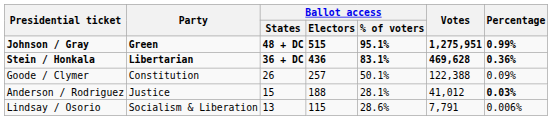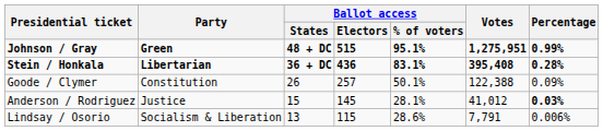 <table class="wikitable">
 <tr style="background:lightgrey;">
 <th rowspan="2">Presidential ticket</th>
 <th rowspan="2">Party</th>
 <th colspan="3"><a href='#'>Ballot access</a></th>
 <th rowspan="2">Votes</th>
 <th rowspan="2">Percentage</th>
 </tr>
 <tr style="background:lightgrey;">
 <th>States</th>
 <th>Electors</th>
 <th>% of voters</th>
 </tr>
 <tr>
 <td><strong>Johnson / Gray</strong></td>
 <td><strong>Green</strong></td>
 <td><strong>48 + DC</strong></td>
 <td><strong>515</strong></td>
 <td><strong>95.1%</strong></td>
 <td><strong>1,275,951</strong></td>
 <td><strong>0.99%</strong></td>
 </tr>
 <tr>
 <td><strong>Stein / Honkala</strong></td>
 <td><strong>Libertarian</strong></td>
 <td><strong>36 + DC</strong></td>
 <td><strong>436</strong></td>
 <td><strong>83.1%</strong></td>
-<td><strong>469,628</strong></td>
-<td><strong>0.36%</strong></td>
+<td><strong>395,408</strong></td>
+<td><strong>0.28%</strong></td>
 </tr>
 <tr>
 <td>Goode / Clymer</td>
 <td>Constitution</td>
 <td>26</td>
 <td>257</td>
 <td>50.1%</td>
 <td>122,388</td>
 <td>0.09%</td>
 </tr>
 <tr>
 <td>Anderson / Rodriguez</td>
 <td>Justice</td>
 <td>15</td>
-<td>188</td>
+<td>145</td>
 <td>28.1%</td>
 <td>41,012</td>
 <td><strong>0.03%</strong></td>
 </tr>
 <tr>
 <td>Lindsay / Osorio</td>
 <td>Socialism & Liberation</td>
 <td>13</td>
 <td>115</td>
 <td>28.6%</td>
 <td>7,791</td>
 <td>0.006%</td>
 </tr>
 </table>
